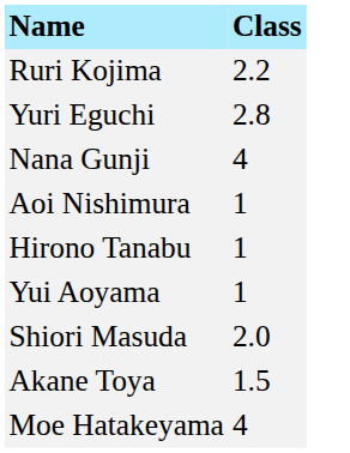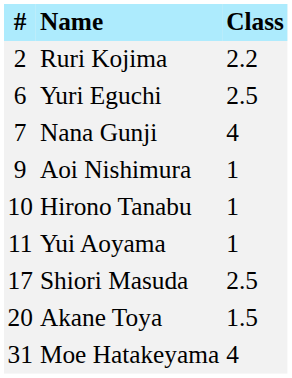 <table border=0 cellpadding=2 cellspacing=0  |- bgcolor=#F2F2F2 style="text-align:center; font-size:90%;">
 <tr bgcolor=#ADEBFD>
+<th>#</th>
 <th align=left>Name</th>
 <th align=left>Class</th>
 </tr>
 <tr>
+<td>2</td>
 <td align=left>Ruri Kojima</td>
 <td align=left>2.2</td>
 </tr>
 <tr>
+<td>6</td>
 <td align=left>Yuri Eguchi</td>
-<td align=left>2.8</td>
+<td align=left>2.5</td>
 </tr>
 <tr>
+<td>7</td>
 <td align=left>Nana Gunji</td>
 <td align=left>4</td>
 </tr>
 <tr>
+<td>9</td>
 <td align=left>Aoi Nishimura</td>
 <td align=left>1</td>
 </tr>
 <tr>
+<td>10</td>
 <td align=left>Hirono Tanabu</td>
 <td align=left>1</td>
 </tr>
 <tr>
+<td>11</td>
 <td align=left>Yui Aoyama</td>
 <td align=left>1</td>
 </tr>
 <tr>
+<td>17</td>
 <td align=left>Shiori Masuda</td>
-<td align=left>2.0</td>
+<td align=left>2.5</td>
 </tr>
 <tr>
+<td>20</td>
 <td align=left>Akane Toya</td>
 <td align=left>1.5</td>
 </tr>
 <tr>
+<td>31</td>
 <td align=left>Moe Hatakeyama</td>
 <td align=left>4</td>
 </tr>
 </table>
